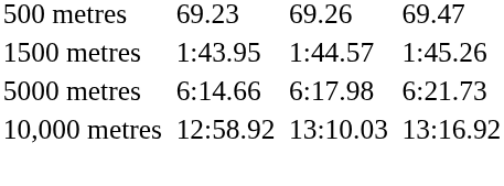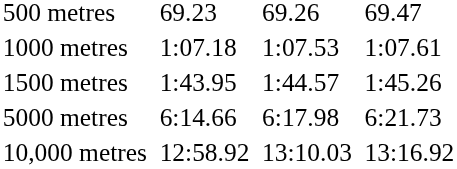 <table>
 <tr valign="top">
 <td>500 metres <br></td>
 <td></td>
 <td>69.23</td>
 <td></td>
 <td>69.26</td>
 <td></td>
 <td>69.47</td>
+</tr>
+<tr valign="top">
+<td>1000 metres <br></td>
+<td></td>
+<td>1:07.18 </td>
+<td></td>
+<td>1:07.53</td>
+<td></td>
+<td>1:07.61</td>
 </tr>
 <tr valign="top">
 <td>1500 metres <br></td>
 <td></td>
 <td>1:43.95 </td>
 <td></td>
 <td>1:44.57</td>
 <td></td>
 <td>1:45.26</td>
 </tr>
 <tr valign="top">
 <td>5000 metres <br></td>
 <td></td>
 <td>6:14.66 </td>
 <td></td>
 <td>6:17.98</td>
 <td></td>
 <td>6:21.73</td>
 </tr>
 <tr valign="top">
 <td>10,000 metres <br></td>
 <td></td>
 <td>12:58.92 </td>
 <td></td>
 <td>13:10.03</td>
 <td></td>
 <td>13:16.92</td>
 </tr>
 </table>
